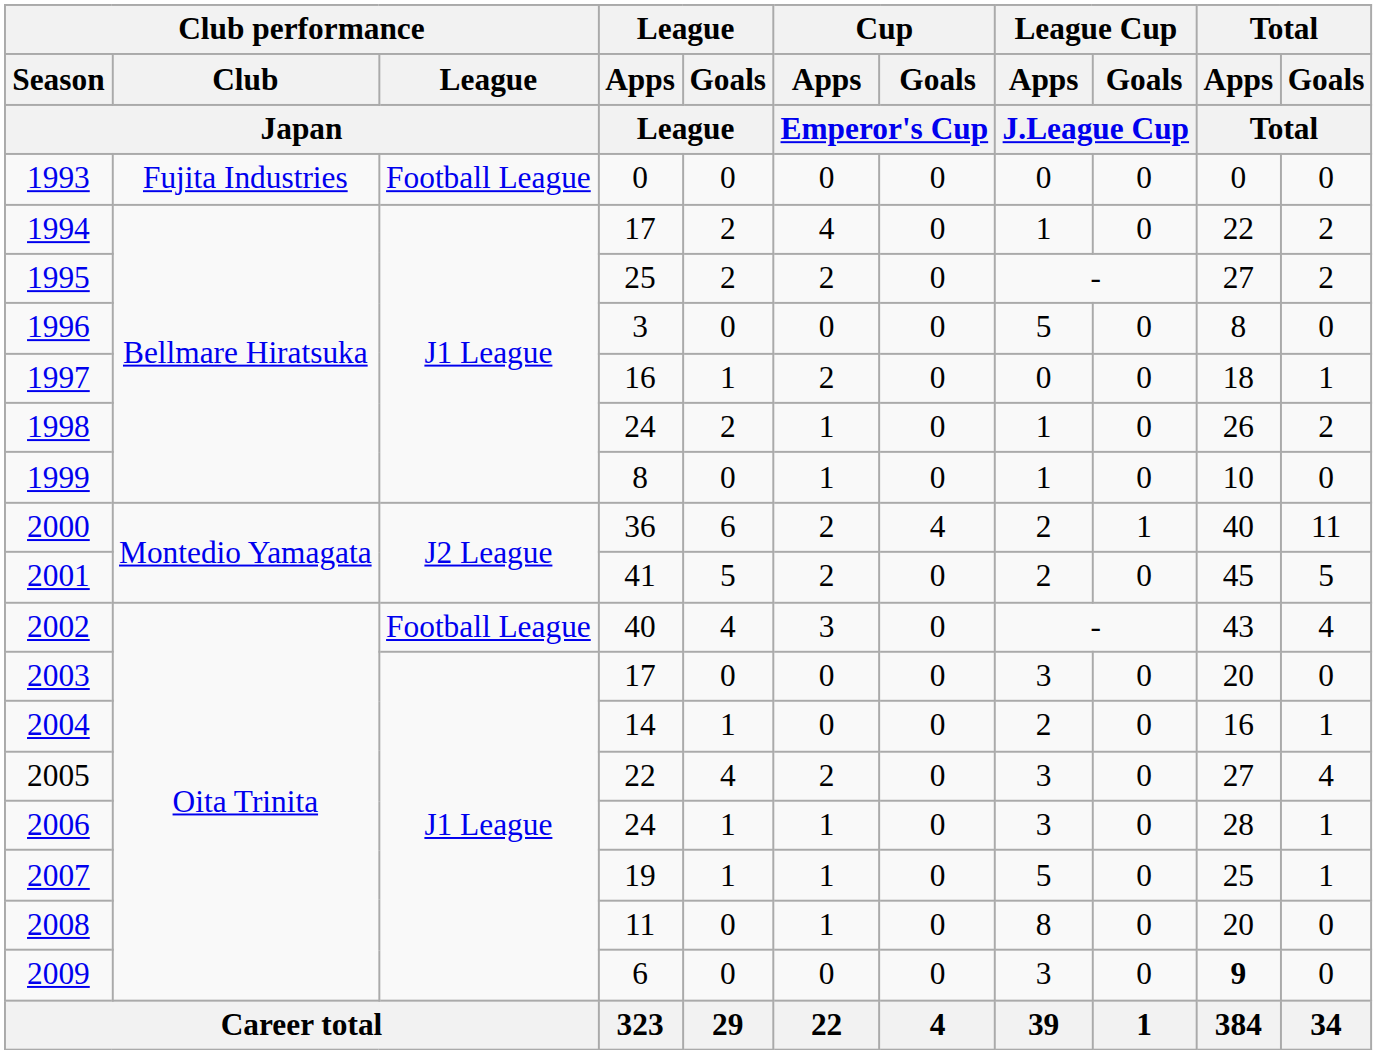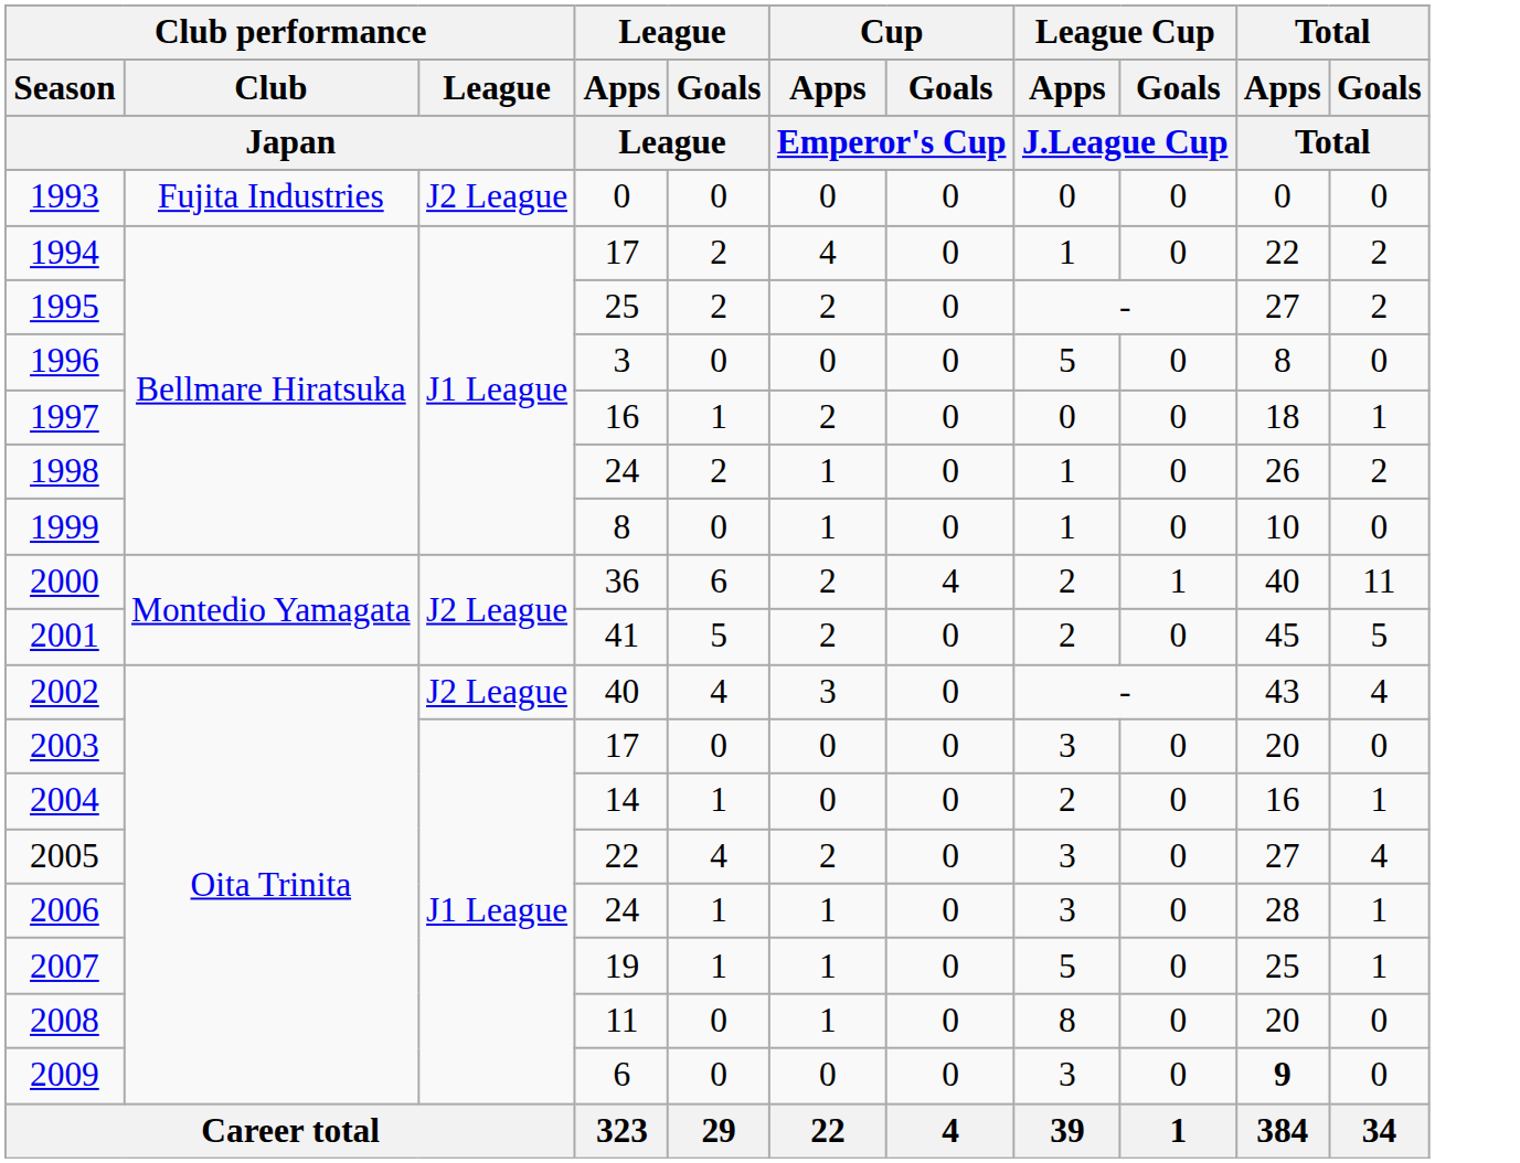 <table class="wikitable" style="text-align:center">
 <tr>
 <th colspan=3>Club performance</th>
 <th colspan=2>League</th>
 <th colspan=2>Cup</th>
 <th colspan=2>League Cup</th>
 <th colspan=2>Total</th>
 </tr>
 <tr>
 <th>Season</th>
 <th>Club</th>
 <th>League</th>
 <th>Apps</th>
 <th>Goals</th>
 <th>Apps</th>
 <th>Goals</th>
 <th>Apps</th>
 <th>Goals</th>
 <th>Apps</th>
 <th>Goals</th>
 </tr>
 <tr>
 <th colspan=3>Japan</th>
 <th colspan=2>League</th>
 <th colspan=2><a href='#'>Emperor's Cup</a></th>
 <th colspan=2><a href='#'>J.League Cup</a></th>
 <th colspan=2>Total</th>
 </tr>
 <tr>
 <td><a href='#'>1993</a></td>
 <td><a href='#'>Fujita Industries</a></td>
-<td><a href='#'>Football League</a></td>
+<td><a href='#'>J2 League</a></td>
 <td>0</td>
 <td>0</td>
 <td>0</td>
 <td>0</td>
 <td>0</td>
 <td>0</td>
 <td>0</td>
 <td>0</td>
 </tr>
 <tr>
 <td><a href='#'>1994</a></td>
 <td rowspan="6"><a href='#'>Bellmare Hiratsuka</a></td>
 <td rowspan="6"><a href='#'>J1 League</a></td>
 <td>17</td>
 <td>2</td>
 <td>4</td>
 <td>0</td>
 <td>1</td>
 <td>0</td>
 <td>22</td>
 <td>2</td>
 </tr>
 <tr>
 <td><a href='#'>1995</a></td>
 <td>25</td>
 <td>2</td>
 <td>2</td>
 <td>0</td>
 <td colspan="2">-</td>
 <td>27</td>
 <td>2</td>
 </tr>
 <tr>
 <td><a href='#'>1996</a></td>
 <td>3</td>
 <td>0</td>
 <td>0</td>
 <td>0</td>
 <td>5</td>
 <td>0</td>
 <td>8</td>
 <td>0</td>
 </tr>
 <tr>
 <td><a href='#'>1997</a></td>
 <td>16</td>
 <td>1</td>
 <td>2</td>
 <td>0</td>
 <td>0</td>
 <td>0</td>
 <td>18</td>
 <td>1</td>
 </tr>
 <tr>
 <td><a href='#'>1998</a></td>
 <td>24</td>
 <td>2</td>
 <td>1</td>
 <td>0</td>
 <td>1</td>
 <td>0</td>
 <td>26</td>
 <td>2</td>
 </tr>
 <tr>
 <td><a href='#'>1999</a></td>
 <td>8</td>
 <td>0</td>
 <td>1</td>
 <td>0</td>
 <td>1</td>
 <td>0</td>
 <td>10</td>
 <td>0</td>
 </tr>
 <tr>
 <td><a href='#'>2000</a></td>
 <td rowspan="2"><a href='#'>Montedio Yamagata</a></td>
 <td rowspan="2"><a href='#'>J2 League</a></td>
 <td>36</td>
 <td>6</td>
 <td>2</td>
 <td>4</td>
 <td>2</td>
 <td>1</td>
 <td>40</td>
 <td>11</td>
 </tr>
 <tr>
 <td><a href='#'>2001</a></td>
 <td>41</td>
 <td>5</td>
 <td>2</td>
 <td>0</td>
 <td>2</td>
 <td>0</td>
 <td>45</td>
 <td>5</td>
 </tr>
 <tr>
 <td><a href='#'>2002</a></td>
 <td rowspan="8"><a href='#'>Oita Trinita</a></td>
-<td><a href='#'>Football League</a></td>
+<td><a href='#'>J2 League</a></td>
 <td>40</td>
 <td>4</td>
 <td>3</td>
 <td>0</td>
 <td colspan="2">-</td>
 <td>43</td>
 <td>4</td>
 </tr>
 <tr>
 <td><a href='#'>2003</a></td>
 <td rowspan="7"><a href='#'>J1 League</a></td>
 <td>17</td>
 <td>0</td>
 <td>0</td>
 <td>0</td>
 <td>3</td>
 <td>0</td>
 <td>20</td>
 <td>0</td>
 </tr>
 <tr>
 <td><a href='#'>2004</a></td>
 <td>14</td>
 <td>1</td>
 <td>0</td>
 <td>0</td>
 <td>2</td>
 <td>0</td>
 <td>16</td>
 <td>1</td>
 </tr>
 <tr>
 <td>2005</td>
 <td>22</td>
 <td>4</td>
 <td>2</td>
 <td>0</td>
 <td>3</td>
 <td>0</td>
 <td>27</td>
 <td>4</td>
 </tr>
 <tr>
 <td><a href='#'>2006</a></td>
 <td>24</td>
 <td>1</td>
 <td>1</td>
 <td>0</td>
 <td>3</td>
 <td>0</td>
 <td>28</td>
 <td>1</td>
 </tr>
 <tr>
 <td><a href='#'>2007</a></td>
 <td>19</td>
 <td>1</td>
 <td>1</td>
 <td>0</td>
 <td>5</td>
 <td>0</td>
 <td>25</td>
 <td>1</td>
 </tr>
 <tr>
 <td><a href='#'>2008</a></td>
 <td>11</td>
 <td>0</td>
 <td>1</td>
 <td>0</td>
 <td>8</td>
 <td>0</td>
 <td>20</td>
 <td>0</td>
 </tr>
 <tr>
 <td><a href='#'>2009</a></td>
 <td>6</td>
 <td>0</td>
 <td>0</td>
 <td>0</td>
 <td>3</td>
 <td>0</td>
 <td><strong>9</strong></td>
 <td>0</td>
 </tr>
 <tr>
 <th colspan=3>Career total</th>
 <th>323</th>
 <th>29</th>
 <th>22</th>
 <th>4</th>
 <th>39</th>
 <th>1</th>
 <th>384</th>
 <th>34</th>
 </tr>
 </table>
